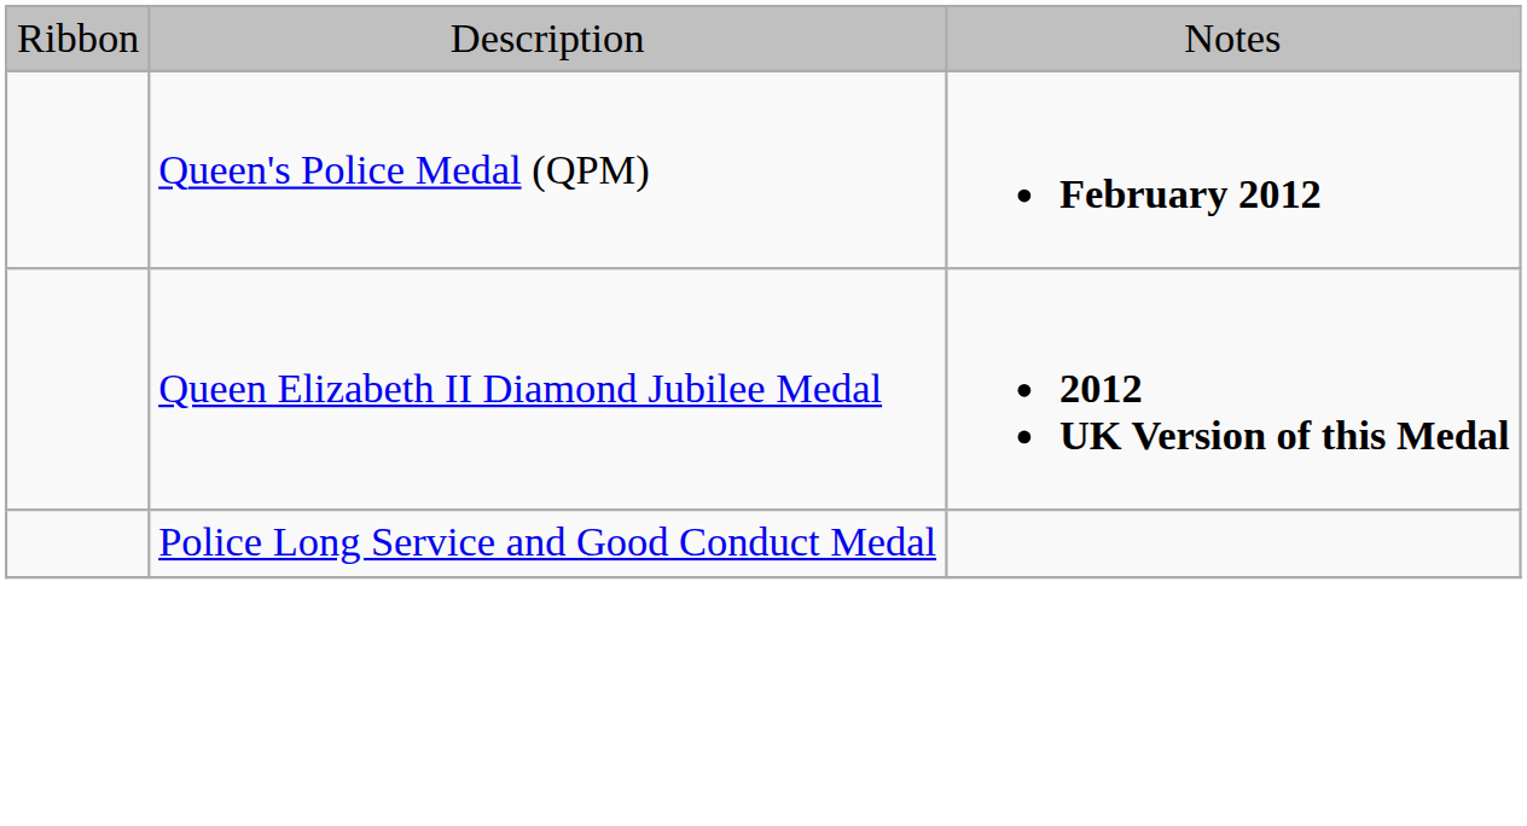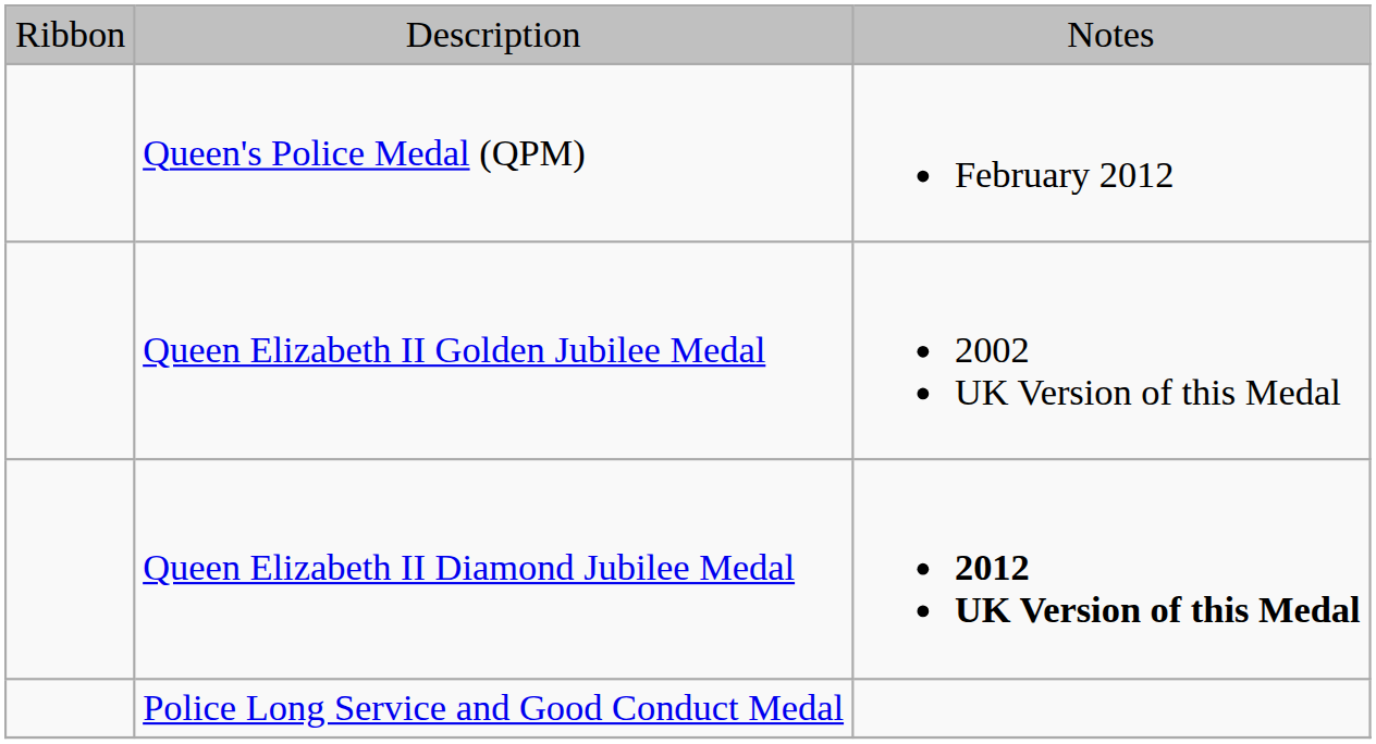 <table class="wikitable" style="margin:1em auto;">
 <tr style="background:silver;" align="center">
 <td>Ribbon</td>
 <td>Description</td>
 <td>Notes</td>
 </tr>
 <tr>
 <td></td>
 <td><a href='#'>Queen's Police Medal</a> (QPM)</td>
-<td><strong><br><ul><li>February 2012</li></ul></strong></td>
+<td><br><ul><li>February 2012</li></ul></td>
+</tr>
+<tr>
+<td></td>
+<td><a href='#'>Queen Elizabeth II Golden Jubilee Medal</a></td>
+<td><br><ul><li>2002</li><li>UK Version of this Medal</li></ul></td>
 </tr>
 <tr>
 <td></td>
 <td><a href='#'>Queen Elizabeth II Diamond Jubilee Medal</a></td>
 <td><strong><br><ul><li>2012</li><li>UK Version of this Medal</li></ul></strong></td>
 </tr>
 <tr>
 <td></td>
 <td><a href='#'>Police Long Service and Good Conduct Medal</a></td>
 <td></td>
 </tr>
 <tr>
 </tr>
 </table>
